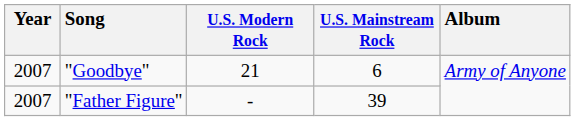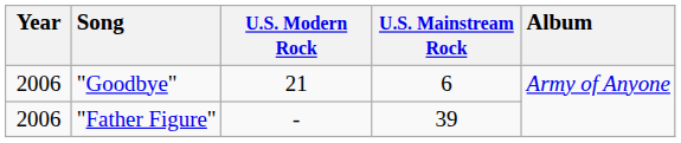 <table class="wikitable">
 <tr>
 <th style="vertical-align:top; text-align:center; width:40px;">Year</th>
 <th style="text-align:left; vertical-align:top;">Song</th>
 <th style="vertical-align:top; text-align:center; width:100px;"><small><a href='#'>U.S. Modern Rock</a></small></th>
 <th style="vertical-align:top; text-align:center; width:100px;"><small><a href='#'>U.S. Mainstream Rock</a></small></th>
 <th style="text-align:left; vertical-align:top;">Album</th>
 </tr>
 <tr>
-<td style="text-align:center; vertical-align:top;">2007</td>
+<td style="text-align:center; vertical-align:top;">2006</td>
 <td style="text-align:left; vertical-align:top;">"<a href='#'>Goodbye</a>"</td>
 <td style="text-align:center; vertical-align:top;">21</td>
 <td style="text-align:center; vertical-align:top;">6</td>
 <td rowspan="2" style="text-align:left; vertical-align:top;"><em><a href='#'>Army of Anyone</a></em></td>
 </tr>
 <tr style="vertical-align:top;">
-<td style="text-align:center; ">2007</td>
+<td style="text-align:center; ">2006</td>
 <td style="text-align:left; ">"<a href='#'>Father Figure</a>"</td>
 <td style="text-align:center; ">-</td>
 <td style="text-align:center; ">39</td>
 </tr>
 </table>
